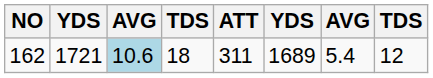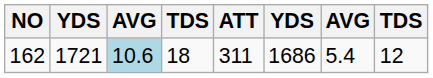 <table class="wikitable">
 <tr>
 <th>NO</th>
 <th>YDS</th>
 <th>AVG</th>
 <th>TDS</th>
 <th>ATT</th>
 <th>YDS</th>
 <th>AVG</th>
 <th>TDS</th>
 </tr>
 <tr>
 <td>162</td>
 <td>1721</td>
 <td style="background: lightblue;">10.6</td>
 <td>18</td>
 <td>311</td>
-<td>1689</td>
+<td>1686</td>
 <td>5.4</td>
 <td>12</td>
 </tr>
 </table>
